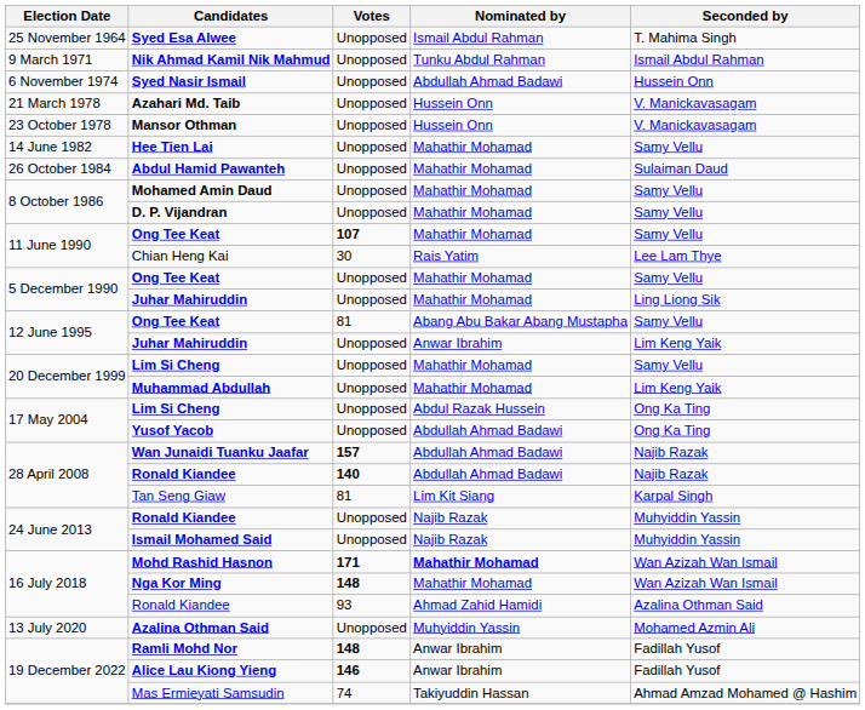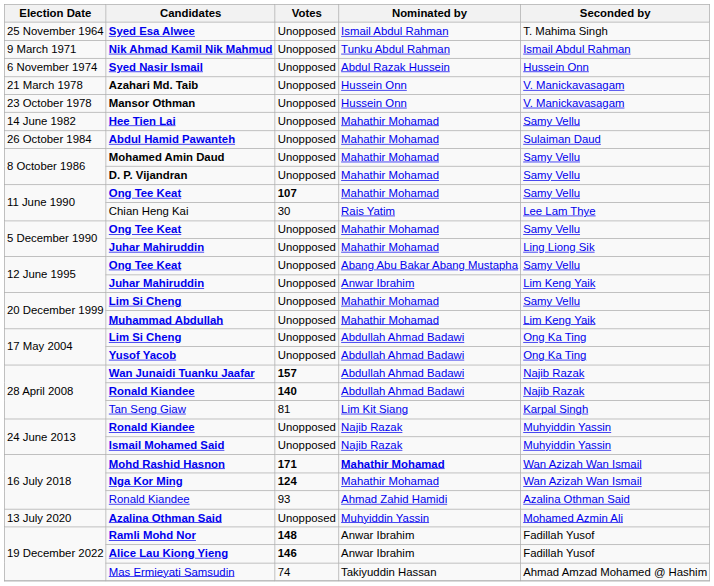 <table class=wikitable>
 <tr>
 <th>Election Date</th>
 <th>Candidates</th>
 <th>Votes</th>
 <th>Nominated by</th>
 <th>Seconded by</th>
 </tr>
 <tr>
 <td>25 November 1964</td>
 <td><strong><a href='#'>Syed Esa Alwee</a></strong></td>
 <td>Unopposed</td>
 <td><a href='#'>Ismail Abdul Rahman</a></td>
 <td>T. Mahima Singh</td>
 </tr>
 <tr>
 <td>9 March 1971</td>
 <td><strong><a href='#'>Nik Ahmad Kamil Nik Mahmud</a></strong></td>
 <td>Unopposed</td>
 <td><a href='#'>Tunku Abdul Rahman</a></td>
 <td><a href='#'>Ismail Abdul Rahman</a></td>
 </tr>
 <tr>
 <td>6 November 1974</td>
 <td><strong><a href='#'>Syed Nasir Ismail</a></strong></td>
 <td>Unopposed</td>
-<td><a href='#'>Abdullah Ahmad Badawi</a></td>
+<td><a href='#'>Abdul Razak Hussein</a></td>
 <td><a href='#'>Hussein Onn</a></td>
 </tr>
 <tr>
 <td>21 March 1978</td>
 <td><strong>Azahari Md. Taib</strong></td>
 <td>Unopposed</td>
 <td><a href='#'>Hussein Onn</a></td>
 <td><a href='#'>V. Manickavasagam</a></td>
 </tr>
 <tr>
 <td>23 October 1978</td>
 <td><strong>Mansor Othman</strong></td>
 <td>Unopposed</td>
 <td><a href='#'>Hussein Onn</a></td>
 <td><a href='#'>V. Manickavasagam</a></td>
 </tr>
 <tr>
 <td>14 June 1982</td>
 <td><strong><a href='#'>Hee Tien Lai</a></strong></td>
 <td>Unopposed</td>
 <td><a href='#'>Mahathir Mohamad</a></td>
 <td><a href='#'>Samy Vellu</a></td>
 </tr>
 <tr>
 <td>26 October 1984</td>
 <td><strong><a href='#'>Abdul Hamid Pawanteh</a></strong></td>
 <td>Unopposed</td>
 <td><a href='#'>Mahathir Mohamad</a></td>
 <td><a href='#'>Sulaiman Daud</a></td>
 </tr>
 <tr>
 <td rowspan=2>8 October 1986</td>
 <td><strong>Mohamed Amin Daud</strong></td>
 <td>Unopposed</td>
 <td><a href='#'>Mahathir Mohamad</a></td>
 <td><a href='#'>Samy Vellu</a></td>
 </tr>
 <tr>
 <td><strong>D. P. Vijandran</strong></td>
 <td>Unopposed</td>
 <td><a href='#'>Mahathir Mohamad</a></td>
 <td><a href='#'>Samy Vellu</a></td>
 </tr>
 <tr>
 <td rowspan=2>11 June 1990</td>
 <td><strong><a href='#'>Ong Tee Keat</a></strong></td>
 <td><strong>107</strong></td>
 <td><a href='#'>Mahathir Mohamad</a></td>
 <td><a href='#'>Samy Vellu</a></td>
 </tr>
 <tr>
 <td>Chian Heng Kai</td>
 <td>30</td>
 <td><a href='#'>Rais Yatim</a></td>
 <td><a href='#'>Lee Lam Thye</a></td>
 </tr>
 <tr>
 <td rowspan=2>5 December 1990</td>
 <td><strong><a href='#'>Ong Tee Keat</a></strong></td>
 <td>Unopposed</td>
 <td><a href='#'>Mahathir Mohamad</a></td>
 <td><a href='#'>Samy Vellu</a></td>
 </tr>
 <tr>
 <td><strong><a href='#'>Juhar Mahiruddin</a></strong></td>
 <td>Unopposed</td>
 <td><a href='#'>Mahathir Mohamad</a></td>
 <td><a href='#'>Ling Liong Sik</a></td>
 </tr>
 <tr>
 <td rowspan=2>12 June 1995</td>
 <td><strong><a href='#'>Ong Tee Keat</a></strong></td>
-<td>81</td>
+<td>Unopposed</td>
 <td><a href='#'>Abang Abu Bakar Abang Mustapha</a></td>
 <td><a href='#'>Samy Vellu</a></td>
 </tr>
 <tr>
 <td><strong><a href='#'>Juhar Mahiruddin</a></strong></td>
 <td>Unopposed</td>
 <td><a href='#'>Anwar Ibrahim</a></td>
 <td><a href='#'>Lim Keng Yaik</a></td>
 </tr>
 <tr>
 <td rowspan=2>20 December 1999</td>
 <td><strong><a href='#'>Lim Si Cheng</a></strong></td>
 <td>Unopposed</td>
 <td><a href='#'>Mahathir Mohamad</a></td>
 <td><a href='#'>Samy Vellu</a></td>
 </tr>
 <tr>
 <td><strong><a href='#'>Muhammad Abdullah</a></strong></td>
 <td>Unopposed</td>
 <td><a href='#'>Mahathir Mohamad</a></td>
 <td><a href='#'>Lim Keng Yaik</a></td>
 </tr>
 <tr>
 <td rowspan=2>17 May 2004</td>
 <td><strong><a href='#'>Lim Si Cheng</a></strong></td>
 <td>Unopposed</td>
-<td><a href='#'>Abdul Razak Hussein</a></td>
+<td><a href='#'>Abdullah Ahmad Badawi</a></td>
 <td><a href='#'>Ong Ka Ting</a></td>
 </tr>
 <tr>
 <td><strong><a href='#'>Yusof Yacob</a></strong></td>
 <td>Unopposed</td>
 <td><a href='#'>Abdullah Ahmad Badawi</a></td>
 <td><a href='#'>Ong Ka Ting</a></td>
 </tr>
 <tr>
 <td rowspan=3>28 April 2008</td>
 <td><strong><a href='#'>Wan Junaidi Tuanku Jaafar</a></strong></td>
 <td><strong>157</strong></td>
 <td><a href='#'>Abdullah Ahmad Badawi</a></td>
 <td><a href='#'>Najib Razak</a></td>
 </tr>
 <tr>
 <td><strong><a href='#'>Ronald Kiandee</a></strong></td>
 <td><strong>140</strong></td>
 <td><a href='#'>Abdullah Ahmad Badawi</a></td>
 <td><a href='#'>Najib Razak</a></td>
 </tr>
 <tr>
 <td><a href='#'>Tan Seng Giaw</a></td>
 <td>81</td>
 <td><a href='#'>Lim Kit Siang</a></td>
 <td><a href='#'>Karpal Singh</a></td>
 </tr>
 <tr>
 <td rowspan=2>24 June 2013</td>
 <td><strong><a href='#'>Ronald Kiandee</a></strong></td>
 <td>Unopposed</td>
 <td><a href='#'>Najib Razak</a></td>
 <td><a href='#'>Muhyiddin Yassin</a></td>
 </tr>
 <tr>
 <td><strong><a href='#'>Ismail Mohamed Said</a></strong></td>
 <td>Unopposed</td>
 <td><a href='#'>Najib Razak</a></td>
 <td><a href='#'>Muhyiddin Yassin</a></td>
 </tr>
 <tr>
 <td rowspan=3>16 July 2018</td>
 <td><strong><a href='#'>Mohd Rashid Hasnon</a></strong></td>
 <td><strong>171</strong></td>
 <td><strong><a href='#'>Mahathir Mohamad</a></strong></td>
 <td><a href='#'>Wan Azizah Wan Ismail</a></td>
 </tr>
 <tr>
 <td><strong><a href='#'>Nga Kor Ming</a></strong></td>
-<td><strong>148</strong></td>
+<td><strong>124</strong></td>
 <td><a href='#'>Mahathir Mohamad</a></td>
 <td><a href='#'>Wan Azizah Wan Ismail</a></td>
 </tr>
 <tr>
 <td><a href='#'>Ronald Kiandee</a></td>
 <td>93</td>
 <td><a href='#'>Ahmad Zahid Hamidi</a></td>
 <td><a href='#'>Azalina Othman Said</a></td>
 </tr>
 <tr>
 <td>13 July 2020</td>
 <td><strong><a href='#'>Azalina Othman Said</a></strong></td>
 <td>Unopposed</td>
 <td><a href='#'>Muhyiddin Yassin</a></td>
 <td><a href='#'>Mohamed Azmin Ali</a></td>
 </tr>
 <tr>
 <td rowspan="3">19 December 2022</td>
 <td><strong><a href='#'>Ramli Mohd Nor</a></strong></td>
 <td><strong>148</strong></td>
 <td>Anwar Ibrahim</td>
 <td>Fadillah Yusof</td>
 </tr>
 <tr>
 <td><strong><a href='#'>Alice Lau Kiong Yieng</a></strong></td>
 <td><strong>146</strong></td>
 <td>Anwar Ibrahim</td>
 <td>Fadillah Yusof</td>
 </tr>
 <tr>
 <td><a href='#'>Mas Ermieyati Samsudin</a></td>
 <td>74</td>
 <td>Takiyuddin Hassan</td>
 <td>Ahmad Amzad Mohamed @ Hashim</td>
 </tr>
 <tr>
 </tr>
 </table>
